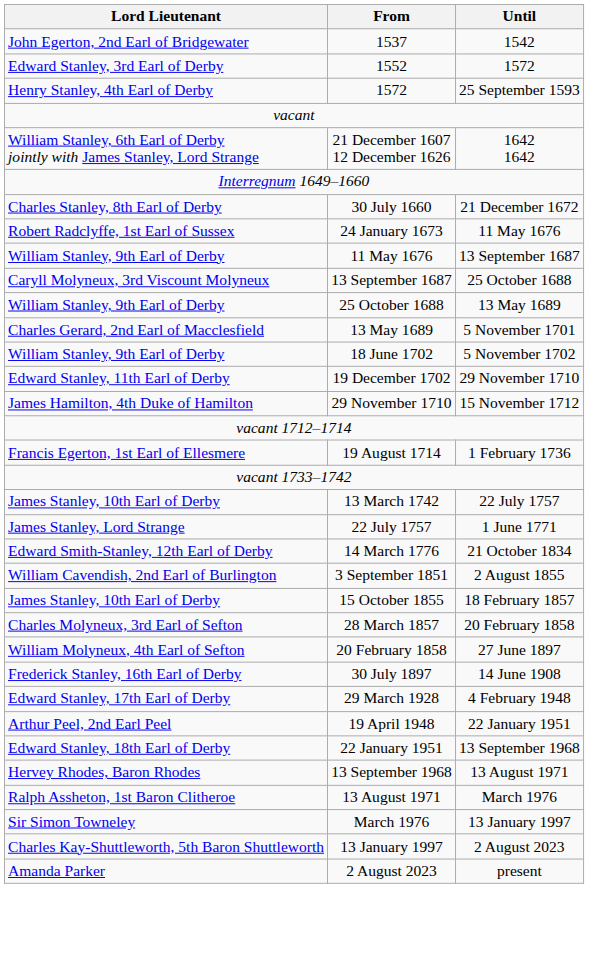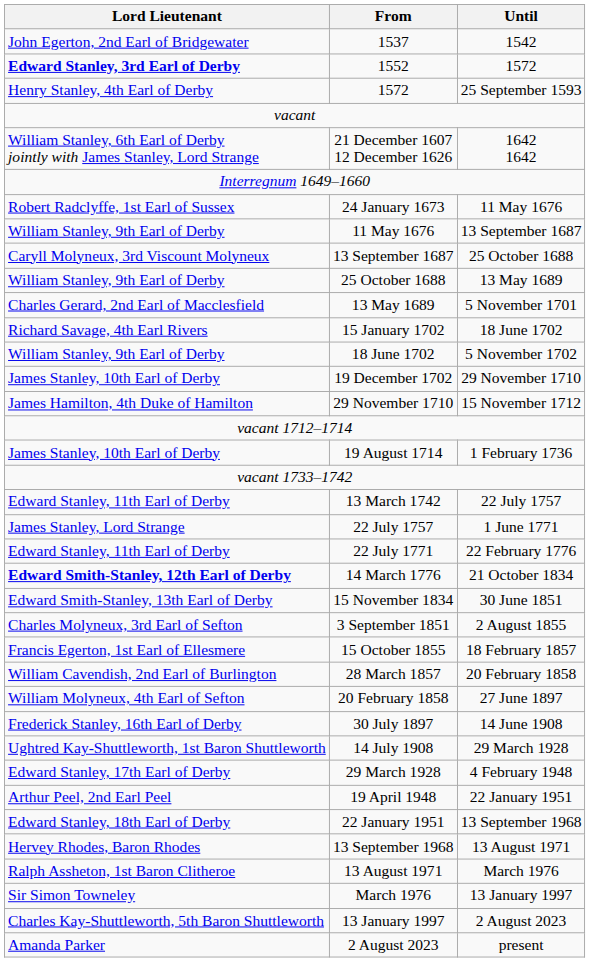 <table class="wikitable">
 <tr>
 <th>Lord Lieutenant</th>
 <th>From</th>
 <th>Until</th>
 </tr>
 <tr>
 <td><a href='#'>John Egerton, 2nd Earl of Bridgewater</a></td>
 <td align=center>1537</td>
 <td align=center>1542</td>
 </tr>
 <tr>
-<td><a href='#'>Edward Stanley, 3rd Earl of Derby</a></td>
+<td><strong><a href='#'>Edward Stanley, 3rd Earl of Derby</a></strong></td>
 <td align=center>1552</td>
 <td align=center>1572</td>
 </tr>
 <tr>
 <td><a href='#'>Henry Stanley, 4th Earl of Derby</a></td>
 <td align=center>1572</td>
 <td align=center>25 September 1593</td>
 </tr>
 <tr>
 <td colspan="3" align=center><em>vacant</em></td>
 </tr>
 <tr>
 <td><a href='#'>William Stanley, 6th Earl of Derby</a><br> <em>jointly with</em> <a href='#'>James Stanley, Lord Strange</a></td>
 <td align=center>21 December 1607 <br>12 December 1626</td>
 <td align=center>1642 <br>1642</td>
 </tr>
 <tr>
 <td colspan="3" align=center><em><a href='#'>Interregnum</a> 1649–1660</em></td>
-</tr>
-<tr>
-<td><a href='#'>Charles Stanley, 8th Earl of Derby</a></td>
-<td align=center>30 July 1660</td>
-<td align=center>21 December 1672</td>
 </tr>
 <tr>
 <td><a href='#'>Robert Radclyffe, 1st Earl of Sussex</a></td>
 <td align=center>24 January 1673</td>
 <td align=center>11 May 1676</td>
 </tr>
 <tr>
 <td><a href='#'>William Stanley, 9th Earl of Derby</a></td>
 <td align=center>11 May 1676</td>
 <td align=center>13 September 1687</td>
 </tr>
 <tr>
 <td><a href='#'>Caryll Molyneux, 3rd Viscount Molyneux</a></td>
 <td align=center>13 September 1687</td>
 <td align=center>25 October 1688</td>
 </tr>
 <tr>
 <td><a href='#'>William Stanley, 9th Earl of Derby</a></td>
 <td align=center>25 October 1688</td>
 <td align=center>13 May 1689</td>
 </tr>
 <tr>
 <td><a href='#'>Charles Gerard, 2nd Earl of Macclesfield</a></td>
 <td align=center>13 May 1689</td>
 <td align=center>5 November 1701</td>
 </tr>
 <tr>
+<td><a href='#'>Richard Savage, 4th Earl Rivers</a></td>
+<td align=center>15 January 1702</td>
+<td align=center>18 June 1702</td>
+</tr>
+<tr>
 <td><a href='#'>William Stanley, 9th Earl of Derby</a></td>
 <td align=center>18 June 1702</td>
 <td align=center>5 November 1702</td>
 </tr>
 <tr>
-<td><a href='#'>Edward Stanley, 11th Earl of Derby</a></td>
+<td><a href='#'>James Stanley, 10th Earl of Derby</a></td>
 <td align=center>19 December 1702</td>
 <td align=center>29 November 1710</td>
 </tr>
 <tr>
 <td><a href='#'>James Hamilton, 4th Duke of Hamilton</a></td>
 <td align=center>29 November 1710</td>
 <td align=center>15 November 1712</td>
 </tr>
 <tr>
 <td colspan="3" align=center><em>vacant 1712–1714</em></td>
 </tr>
 <tr>
-<td><a href='#'>Francis Egerton, 1st Earl of Ellesmere</a></td>
+<td><a href='#'>James Stanley, 10th Earl of Derby</a></td>
 <td align=center>19 August 1714</td>
 <td align=center>1 February 1736</td>
 </tr>
 <tr>
 <td colspan="3" align=center><em>vacant 1733–1742</em></td>
 </tr>
 <tr>
-<td><a href='#'>James Stanley, 10th Earl of Derby</a></td>
+<td><a href='#'>Edward Stanley, 11th Earl of Derby</a></td>
 <td align=center>13 March 1742</td>
 <td align=center>22 July 1757</td>
 </tr>
 <tr>
 <td><a href='#'>James Stanley, Lord Strange</a></td>
 <td align=center>22 July 1757</td>
 <td align=center>1 June 1771</td>
 </tr>
 <tr>
-<td><a href='#'>Edward Smith-Stanley, 12th Earl of Derby</a></td>
+<td><a href='#'>Edward Stanley, 11th Earl of Derby</a></td>
+<td align=center>22 July 1771</td>
+<td align=center>22 February 1776</td>
+</tr>
+<tr>
+<td><strong><a href='#'>Edward Smith-Stanley, 12th Earl of Derby</a></strong></td>
 <td align=center>14 March 1776</td>
 <td align=center>21 October 1834</td>
 </tr>
 <tr>
-<td><a href='#'>William Cavendish, 2nd Earl of Burlington</a></td>
+<td><a href='#'>Edward Smith-Stanley, 13th Earl of Derby</a></td>
+<td align=center>15 November 1834</td>
+<td align=center>30 June 1851</td>
+</tr>
+<tr>
+<td><a href='#'>Charles Molyneux, 3rd Earl of Sefton</a></td>
 <td align=center>3 September 1851</td>
 <td align=center>2 August 1855</td>
 </tr>
 <tr>
-<td><a href='#'>James Stanley, 10th Earl of Derby</a></td>
+<td><a href='#'>Francis Egerton, 1st Earl of Ellesmere</a></td>
 <td align=center>15 October 1855</td>
 <td align=center>18 February 1857</td>
 </tr>
 <tr>
-<td><a href='#'>Charles Molyneux, 3rd Earl of Sefton</a></td>
+<td><a href='#'>William Cavendish, 2nd Earl of Burlington</a></td>
 <td align=center>28 March 1857</td>
 <td align=center>20 February 1858</td>
 </tr>
 <tr>
 <td><a href='#'>William Molyneux, 4th Earl of Sefton</a></td>
 <td align=center>20 February 1858</td>
 <td align=center>27 June 1897</td>
 </tr>
 <tr>
 <td><a href='#'>Frederick Stanley, 16th Earl of Derby</a></td>
 <td align=center>30 July 1897</td>
 <td align=center>14 June 1908</td>
+</tr>
+<tr>
+<td><a href='#'>Ughtred Kay-Shuttleworth, 1st Baron Shuttleworth</a></td>
+<td align=center>14 July 1908</td>
+<td align=center>29 March 1928</td>
 </tr>
 <tr>
 <td><a href='#'>Edward Stanley, 17th Earl of Derby</a></td>
 <td align=center>29 March 1928</td>
 <td align=center>4 February 1948</td>
 </tr>
 <tr>
 <td><a href='#'>Arthur Peel, 2nd Earl Peel</a></td>
 <td align=center>19 April 1948</td>
 <td align=center>22 January 1951</td>
 </tr>
 <tr>
 <td><a href='#'>Edward Stanley, 18th Earl of Derby</a></td>
 <td align=center>22 January 1951</td>
 <td align=center>13 September 1968</td>
 </tr>
 <tr>
 <td><a href='#'>Hervey Rhodes, Baron Rhodes</a></td>
 <td align=center>13 September 1968</td>
 <td align=center>13 August 1971</td>
 </tr>
 <tr>
 <td><a href='#'>Ralph Assheton, 1st Baron Clitheroe</a></td>
 <td align=center>13 August 1971</td>
 <td align=center>March 1976</td>
 </tr>
 <tr>
 <td><a href='#'>Sir Simon Towneley</a></td>
 <td align=center>March 1976</td>
 <td align=center>13 January 1997</td>
 </tr>
 <tr>
 <td><a href='#'>Charles Kay-Shuttleworth, 5th Baron Shuttleworth</a></td>
 <td align=center>13 January 1997</td>
 <td align=center>2 August 2023</td>
 </tr>
 <tr>
 <td><a href='#'>Amanda Parker</a></td>
 <td align=center>2 August 2023</td>
 <td align=center>present</td>
 </tr>
 </table>
